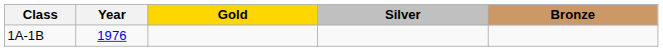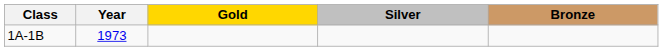 <table class="wikitable">
 <tr>
 <th width="80em">Class</th>
 <th width="80em">Year</th>
 <td width="200em" align=center bgcolor=gold><strong>Gold</strong></td>
 <td width="200em" align=center bgcolor=silver><strong>Silver</strong></td>
 <td width="200em" align=center bgcolor=cc9966><strong>Bronze</strong></td>
 </tr>
 <tr>
 <td>1A-1B</td>
-<td align=center><a href='#'>1976</a></td>
+<td align=center><a href='#'>1973</a></td>
 <td></td>
 <td></td>
 <td></td>
 </tr>
 </table>
